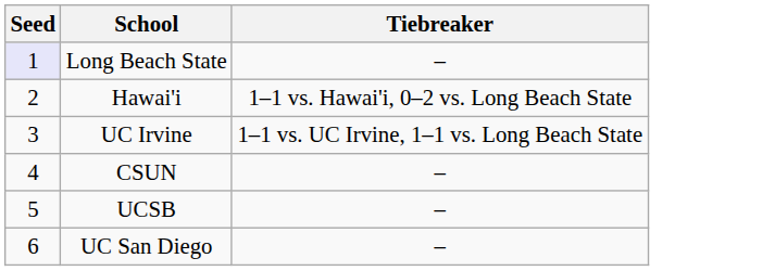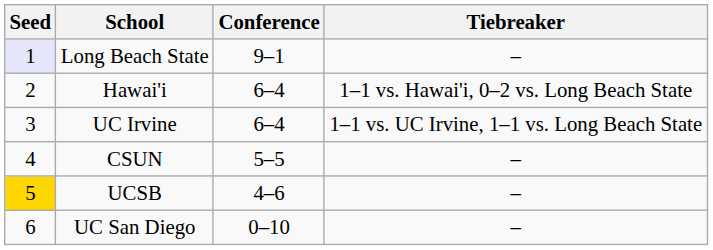 <table class="wikitable" style="white-space:nowrap; font-size:95%;text-align:center">
 <tr>
 <th>Seed</th>
 <th>School</th>
+<th>Conference</th>
 <th>Tiebreaker</th>
 </tr>
 <tr>
 <td style="background: lavender;">1</td>
 <td>Long Beach State</td>
+<td>9–1</td>
 <td>–</td>
 </tr>
 <tr>
 <td>2</td>
 <td>Hawai'i</td>
+<td>6–4</td>
 <td>1–1 vs. Hawai'i, 0–2 vs. Long Beach State</td>
 </tr>
 <tr>
 <td>3</td>
 <td>UC Irvine</td>
+<td>6–4</td>
 <td>1–1 vs. UC Irvine, 1–1 vs. Long Beach State</td>
 </tr>
 <tr>
 <td>4</td>
 <td>CSUN</td>
+<td>5–5</td>
 <td>–</td>
 </tr>
 <tr>
-<td>5</td>
+<td style="background: gold;">5</td>
 <td>UCSB</td>
+<td>4–6</td>
 <td>–</td>
 </tr>
 <tr>
 <td>6</td>
 <td>UC San Diego</td>
+<td>0–10</td>
 <td>–</td>
 </tr>
 </table>
